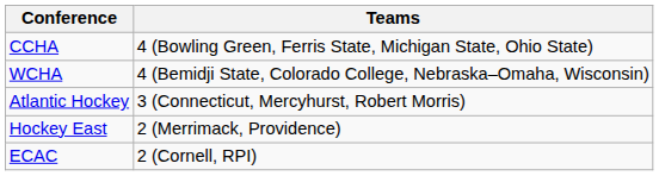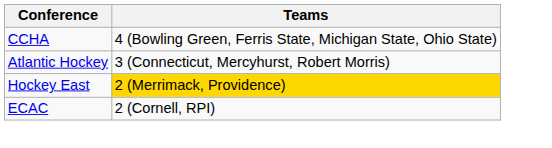 <table class=wikitable>
 <tr>
 <th>Conference</th>
 <th>Teams</th>
 </tr>
 <tr>
 <td><a href='#'>CCHA</a></td>
 <td>4 (Bowling Green, Ferris State, Michigan State, Ohio State)</td>
 </tr>
 <tr>
-<td><a href='#'>WCHA</a></td>
-<td>4 (Bemidji State, Colorado College, Nebraska–Omaha, Wisconsin)</td>
-</tr>
-<tr>
 <td><a href='#'>Atlantic Hockey</a></td>
 <td>3 (Connecticut, Mercyhurst, Robert Morris)</td>
 </tr>
 <tr>
 <td><a href='#'>Hockey East</a></td>
-<td>2 (Merrimack, Providence)</td>
+<td style="background: gold;">2 (Merrimack, Providence)</td>
 </tr>
 <tr>
 <td><a href='#'>ECAC</a></td>
 <td>2 (Cornell, RPI)</td>
 </tr>
 </table>
